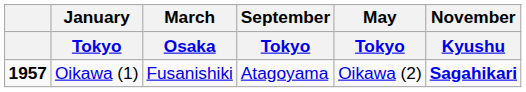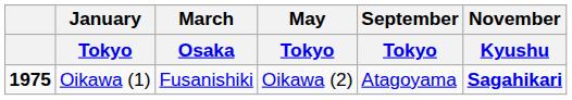 <table class="wikitable">
 <tr style="background:#efefef;">
 <th></th>
 <th>January</th>
 <th>March</th>
+<th>May</th>
 <th>September</th>
-<th>May</th>
 <th>November</th>
 </tr>
 <tr>
 <th></th>
 <th><a href='#'>Tokyo</a></th>
 <th><a href='#'>Osaka</a></th>
 <th><a href='#'>Tokyo</a></th>
 <th><a href='#'>Tokyo</a></th>
 <th><a href='#'>Kyushu</a></th>
 </tr>
 <tr>
-<td><strong>1957</strong></td>
+<td><strong>1975</strong></td>
 <td><a href='#'>Oikawa</a> (1)</td>
 <td><a href='#'>Fusanishiki</a></td>
+<td><a href='#'>Oikawa</a> (2)</td>
 <td><a href='#'>Atagoyama</a></td>
-<td><a href='#'>Oikawa</a> (2)</td>
 <td><strong><a href='#'>Sagahikari</a></strong></td>
 </tr>
 </table>
